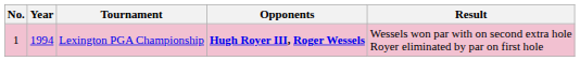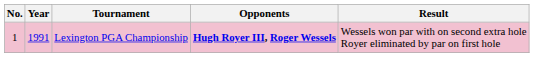 <table class="wikitable" style="font-size:95%;">
 <tr>
 <th>No.</th>
 <th>Year</th>
 <th>Tournament</th>
 <th>Opponents</th>
 <th>Result</th>
 </tr>
 <tr style="background:#F2C1D1;">
 <td align=center>1</td>
-<td><a href='#'>1994</a></td>
+<td><a href='#'>1991</a></td>
 <td><a href='#'>Lexington PGA Championship</a></td>
 <td><strong> <a href='#'>Hugh Royer III</a>,  <a href='#'>Roger Wessels</a></strong></td>
 <td>Wessels won par with on second extra hole<br>Royer eliminated by par on first hole</td>
 </tr>
 </table>
